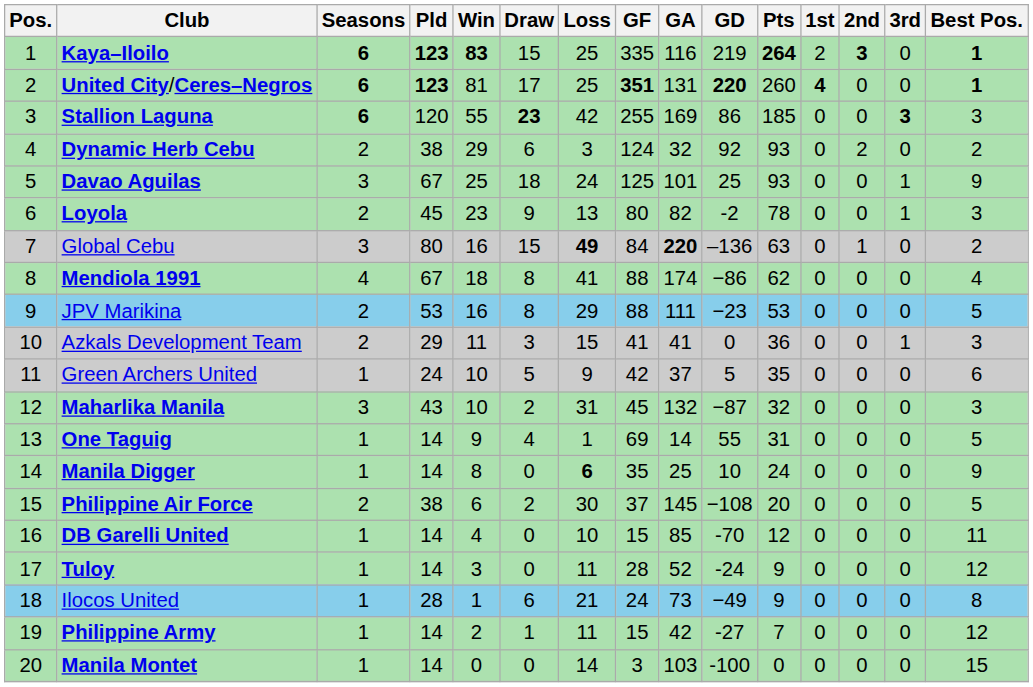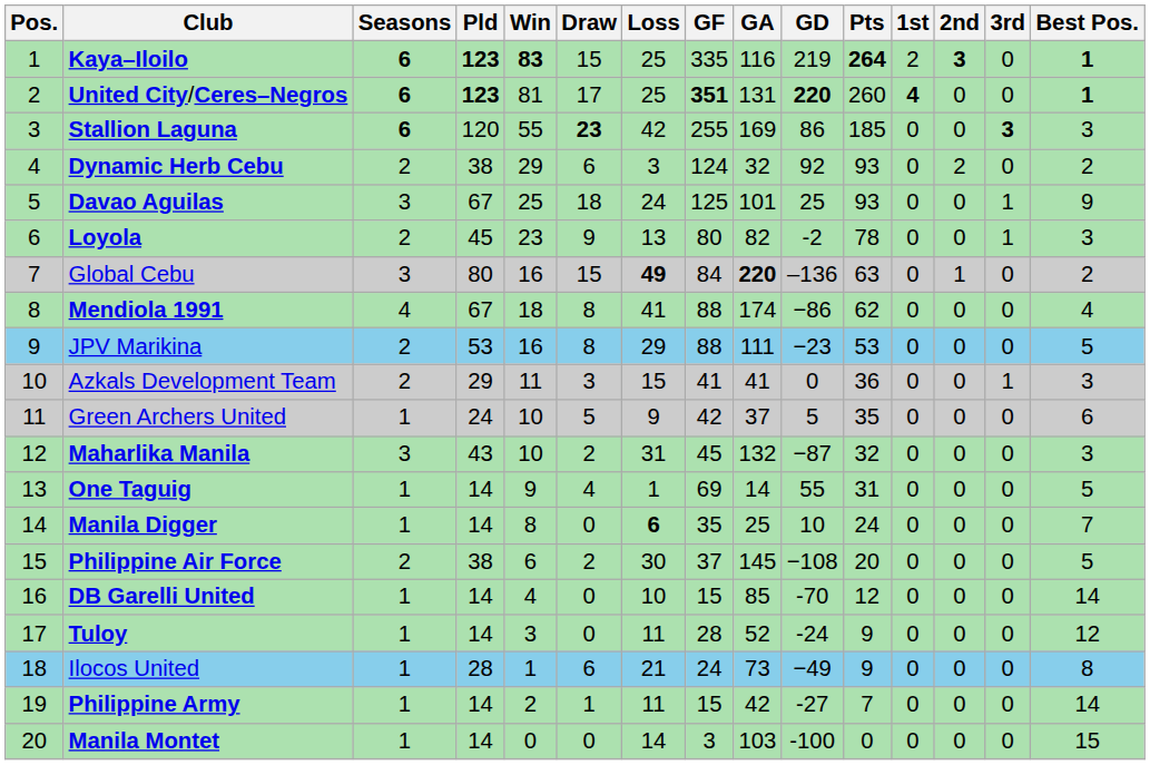 <table class="wikitable sortable" style="text-align:center">
 <tr>
 <th>Pos.</th>
 <th>Club</th>
 <th>Seasons</th>
 <th>Pld</th>
 <th>Win</th>
 <th>Draw</th>
 <th>Loss</th>
 <th>GF</th>
 <th>GA</th>
 <th>GD</th>
 <th>Pts</th>
 <th>1st</th>
 <th>2nd</th>
 <th>3rd</th>
 <th>Best Pos.</th>
 </tr>
 <tr style="background:#ace1af">
 <td>1</td>
 <td align=left><strong><a href='#'>Kaya–Iloilo</a></strong></td>
 <td><strong>6</strong></td>
 <td><strong>123</strong></td>
 <td><strong>83</strong></td>
 <td>15</td>
 <td>25</td>
 <td>335</td>
 <td>116</td>
 <td>219</td>
 <td><strong>264</strong></td>
 <td>2</td>
 <td><strong>3</strong></td>
 <td>0</td>
 <td><strong>1</strong></td>
 </tr>
 <tr style="background:#ace1af">
 <td>2</td>
 <td align=left><strong><a href='#'>United City</a></strong>/<strong><a href='#'>Ceres–Negros</a></strong></td>
 <td><strong>6</strong></td>
 <td><strong>123</strong></td>
 <td>81</td>
 <td>17</td>
 <td>25</td>
 <td><strong>351</strong></td>
 <td>131</td>
 <td><strong>220</strong></td>
 <td>260</td>
 <td><strong>4</strong></td>
 <td>0</td>
 <td>0</td>
 <td><strong>1</strong></td>
 </tr>
 <tr style="background:#ace1af">
 <td>3</td>
 <td align=left><strong><a href='#'>Stallion Laguna</a></strong></td>
 <td><strong>6</strong></td>
 <td>120</td>
 <td>55</td>
 <td><strong>23</strong></td>
 <td>42</td>
 <td>255</td>
 <td>169</td>
 <td>86</td>
 <td>185</td>
 <td>0</td>
 <td>0</td>
 <td><strong>3</strong></td>
 <td>3</td>
 </tr>
 <tr style="background:#ace1af">
 <td>4</td>
 <td align=left><strong><a href='#'>Dynamic Herb Cebu</a></strong></td>
 <td>2</td>
 <td>38</td>
 <td>29</td>
 <td>6</td>
 <td>3</td>
 <td>124</td>
 <td>32</td>
 <td>92</td>
 <td>93</td>
 <td>0</td>
 <td>2</td>
 <td>0</td>
 <td>2</td>
 </tr>
 <tr style="background:#ace1af">
 <td>5</td>
 <td align=left><strong><a href='#'>Davao Aguilas</a></strong></td>
 <td>3</td>
 <td>67</td>
 <td>25</td>
 <td>18</td>
 <td>24</td>
 <td>125</td>
 <td>101</td>
 <td>25</td>
 <td>93</td>
 <td>0</td>
 <td>0</td>
 <td>1</td>
 <td>9</td>
 </tr>
 <tr style="background:#ace1af">
 <td>6</td>
 <td align=left><strong><a href='#'>Loyola</a></strong></td>
 <td>2</td>
 <td>45</td>
 <td>23</td>
 <td>9</td>
 <td>13</td>
 <td>80</td>
 <td>82</td>
 <td>-2</td>
 <td>78</td>
 <td>0</td>
 <td>0</td>
 <td>1</td>
 <td>3</td>
 </tr>
 <tr style="background:#cccccc">
 <td>7</td>
 <td align=left><a href='#'>Global Cebu</a></td>
 <td>3</td>
 <td>80</td>
 <td>16</td>
 <td>15</td>
 <td><strong>49</strong></td>
 <td>84</td>
 <td><strong>220</strong></td>
 <td>–136</td>
 <td>63</td>
 <td>0</td>
 <td>1</td>
 <td>0</td>
 <td>2</td>
 </tr>
 <tr style="background:#ace1af">
 <td>8</td>
 <td align=left><strong><a href='#'>Mendiola 1991</a></strong></td>
 <td>4</td>
 <td>67</td>
 <td>18</td>
 <td>8</td>
 <td>41</td>
 <td>88</td>
 <td>174</td>
 <td>−86</td>
 <td>62</td>
 <td>0</td>
 <td>0</td>
 <td>0</td>
 <td>4</td>
 </tr>
 <tr style="background:#87CEEB">
 <td>9</td>
 <td align=left><a href='#'>JPV Marikina</a></td>
 <td>2</td>
 <td>53</td>
 <td>16</td>
 <td>8</td>
 <td>29</td>
 <td>88</td>
 <td>111</td>
 <td>−23</td>
 <td>53</td>
 <td>0</td>
 <td>0</td>
 <td>0</td>
 <td>5</td>
 </tr>
 <tr style="background:#cccccc">
 <td>10</td>
 <td align=left><a href='#'>Azkals Development Team</a></td>
 <td>2</td>
 <td>29</td>
 <td>11</td>
 <td>3</td>
 <td>15</td>
 <td>41</td>
 <td>41</td>
 <td>0</td>
 <td>36</td>
 <td>0</td>
 <td>0</td>
 <td>1</td>
 <td>3</td>
 </tr>
 <tr style="background:#cccccc">
 <td>11</td>
 <td align=left><a href='#'>Green Archers United</a></td>
 <td>1</td>
 <td>24</td>
 <td>10</td>
 <td>5</td>
 <td>9</td>
 <td>42</td>
 <td>37</td>
 <td>5</td>
 <td>35</td>
 <td>0</td>
 <td>0</td>
 <td>0</td>
 <td>6</td>
 </tr>
 <tr style="background:#ace1af">
 <td>12</td>
 <td align=left><strong><a href='#'>Maharlika Manila</a></strong></td>
 <td>3</td>
 <td>43</td>
 <td>10</td>
 <td>2</td>
 <td>31</td>
 <td>45</td>
 <td>132</td>
 <td>−87</td>
 <td>32</td>
 <td>0</td>
 <td>0</td>
 <td>0</td>
 <td>3</td>
 </tr>
 <tr style="background:#ace1af">
 <td>13</td>
 <td align=left><strong><a href='#'>One Taguig</a></strong></td>
 <td>1</td>
 <td>14</td>
 <td>9</td>
 <td>4</td>
 <td>1</td>
 <td>69</td>
 <td>14</td>
 <td>55</td>
 <td>31</td>
 <td>0</td>
 <td>0</td>
 <td>0</td>
 <td>5</td>
 </tr>
 <tr style="background:#ace1af">
 <td>14</td>
 <td align=left><strong><a href='#'>Manila Digger</a></strong></td>
 <td>1</td>
 <td>14</td>
 <td>8</td>
 <td>0</td>
 <td><strong>6</strong></td>
 <td>35</td>
 <td>25</td>
 <td>10</td>
 <td>24</td>
 <td>0</td>
 <td>0</td>
 <td>0</td>
-<td>9</td>
+<td>7</td>
 </tr>
 <tr style="background:#ace1af">
 <td>15</td>
 <td align=left><strong><a href='#'>Philippine Air Force</a></strong></td>
 <td>2</td>
 <td>38</td>
 <td>6</td>
 <td>2</td>
 <td>30</td>
 <td>37</td>
 <td>145</td>
 <td>−108</td>
 <td>20</td>
 <td>0</td>
 <td>0</td>
 <td>0</td>
 <td>5</td>
 </tr>
 <tr style="background:#ace1af">
 <td>16</td>
 <td align=left><strong><a href='#'>DB Garelli United</a></strong></td>
 <td>1</td>
 <td>14</td>
 <td>4</td>
 <td>0</td>
 <td>10</td>
 <td>15</td>
 <td>85</td>
 <td>-70</td>
 <td>12</td>
 <td>0</td>
 <td>0</td>
 <td>0</td>
-<td>11</td>
+<td>14</td>
 </tr>
 <tr style="background:#ace1af">
 <td>17</td>
 <td align=left><strong><a href='#'>Tuloy</a></strong></td>
 <td>1</td>
 <td>14</td>
 <td>3</td>
 <td>0</td>
 <td>11</td>
 <td>28</td>
 <td>52</td>
 <td>-24</td>
 <td>9</td>
 <td>0</td>
 <td>0</td>
 <td>0</td>
 <td>12</td>
 </tr>
 <tr style="background:#87CEEB">
 <td>18</td>
 <td align=left><a href='#'>Ilocos United</a></td>
 <td>1</td>
 <td>28</td>
 <td>1</td>
 <td>6</td>
 <td>21</td>
 <td>24</td>
 <td>73</td>
 <td>−49</td>
 <td>9</td>
 <td>0</td>
 <td>0</td>
 <td>0</td>
 <td>8</td>
 </tr>
 <tr style="background:#ace1af">
 <td>19</td>
 <td align=left><strong><a href='#'>Philippine Army</a></strong></td>
 <td>1</td>
 <td>14</td>
 <td>2</td>
 <td>1</td>
 <td>11</td>
 <td>15</td>
 <td>42</td>
 <td>-27</td>
 <td>7</td>
 <td>0</td>
 <td>0</td>
 <td>0</td>
-<td>12</td>
+<td>14</td>
 </tr>
 <tr style="background:#ace1af">
 <td>20</td>
 <td align=left><strong><a href='#'>Manila Montet</a></strong></td>
 <td>1</td>
 <td>14</td>
 <td>0</td>
 <td>0</td>
 <td>14</td>
 <td>3</td>
 <td>103</td>
 <td>-100</td>
 <td>0</td>
 <td>0</td>
 <td>0</td>
 <td>0</td>
 <td>15</td>
 </tr>
 <tr>
 </tr>
 </table>
